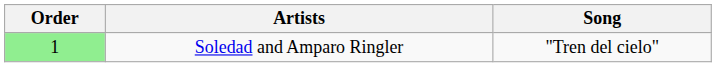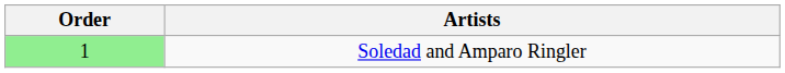 <table class="wikitable" style="text-align:center; width:50%;">
 <tr>
 <th scope="col">Order</th>
 <th scope="col">Artists</th>
-<th scope="col">Song</th>
 </tr>
 <tr>
 <td style="background: lightgreen;">1</td>
 <td><a href='#'>Soledad</a> and Amparo Ringler</td>
-<td>"Tren del cielo"</td>
 </tr>
 </table>
